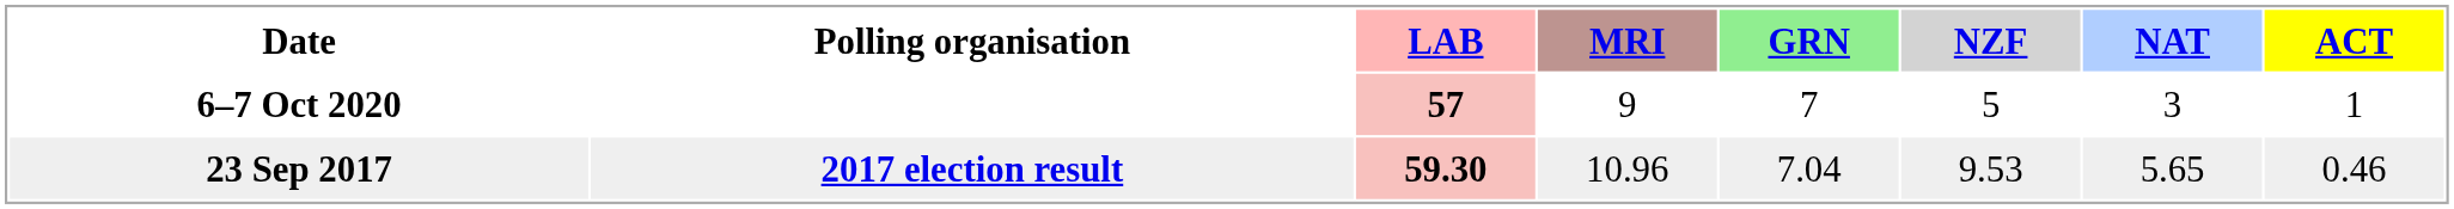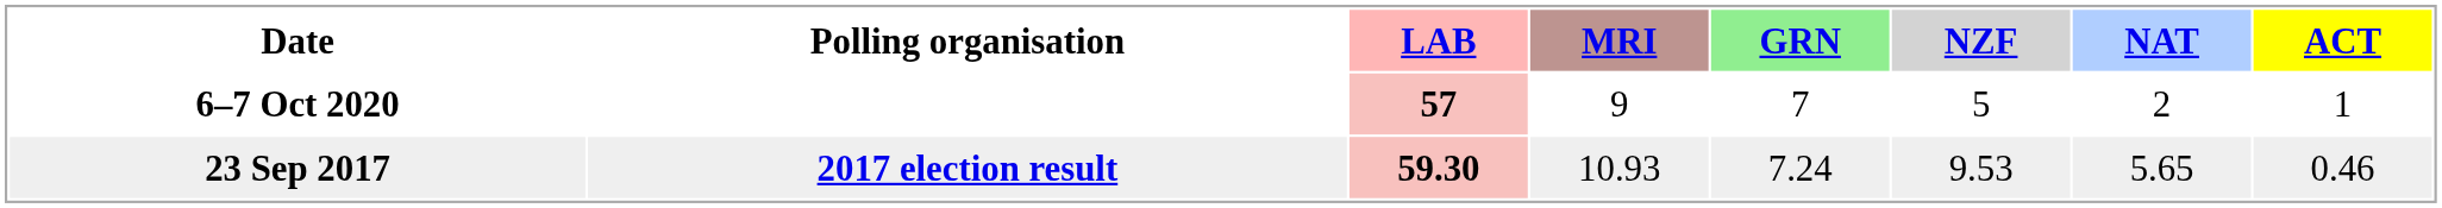 <table cellpadding="5" cellspacing="1" style="font-size:90%; line-height:14px; text-align:center; border: 1px solid #aaa">
 <tr>
 <th style="width:15em;">Date</th>
 <th style="width:20em;">Polling organisation</th>
 <th style="background-color:#FFB6B6;width:60px"><a href='#'>LAB</a></th>
 <th style="background-color:#BD9490;width:60px;"><a href='#'>MRI</a></th>
 <th style="background-color:#90EE90;width:60px"><a href='#'>GRN</a></th>
 <th style="background-color:#D3D3D3;width:60px"><a href='#'>NZF</a></th>
 <th style="background-color:#B0CEFF;width:60px"><a href='#'>NAT</a></th>
 <th style="background-color:#FFFF00;width:60px"><a href='#'>ACT</a></th>
 </tr>
 <tr>
 <td><strong>6–7 Oct 2020</strong></td>
 <td></td>
 <td style="background:#F8C1BE"><strong>57</strong></td>
 <td>9</td>
 <td>7</td>
 <td>5</td>
-<td>3</td>
+<td>2</td>
 <td>1</td>
 </tr>
 <tr style="background:#EFEFEF;">
 <td><strong>23 Sep 2017</strong></td>
 <td><strong><a href='#'>2017 election result</a></strong></td>
 <td style="background:#F8C1BE"><strong>59.30</strong></td>
-<td>10.96</td>
-<td>7.04</td>
+<td>10.93</td>
+<td>7.24</td>
 <td>9.53</td>
 <td>5.65</td>
 <td>0.46</td>
 </tr>
 </table>
